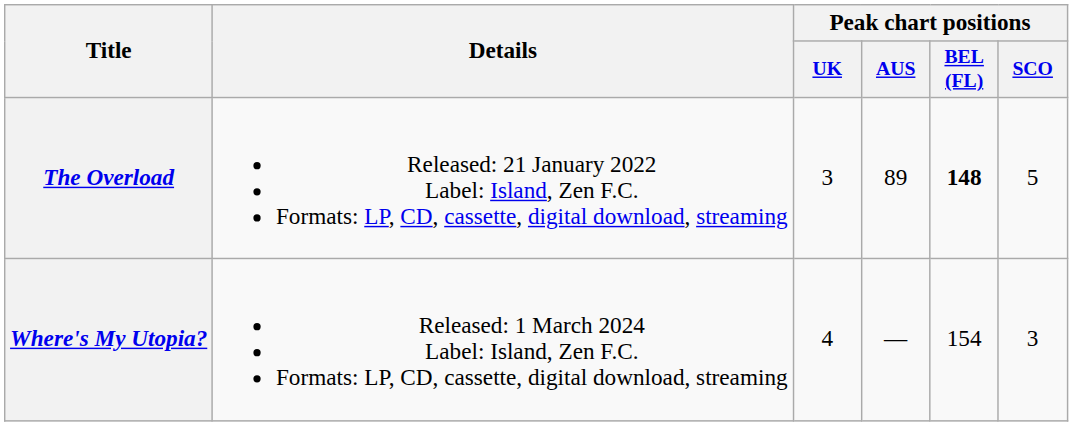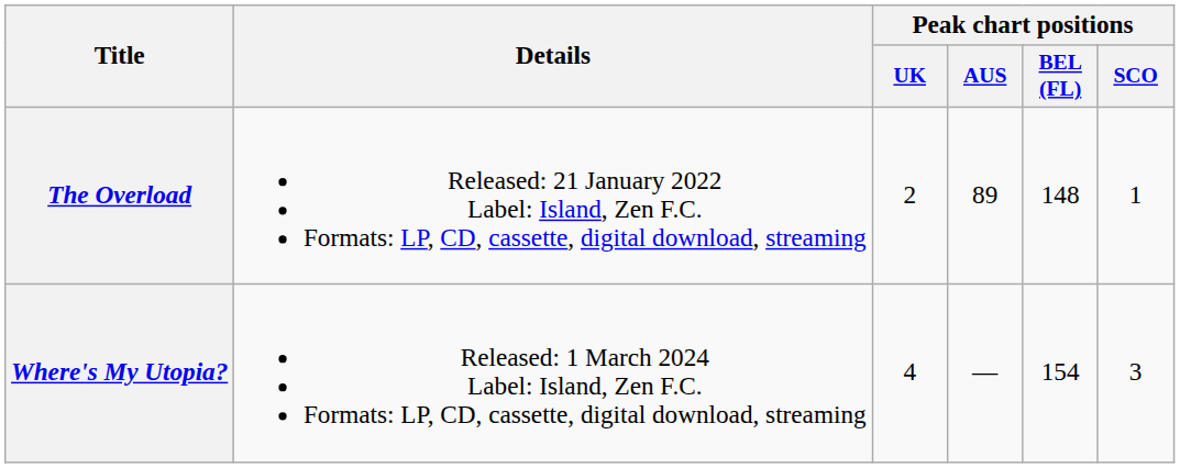 <table class="wikitable plainrowheaders" style="text-align:center;">
 <tr>
 <th scope="col" rowspan="2">Title</th>
 <th scope="col" rowspan="2">Details</th>
 <th scope="col" colspan="4">Peak chart positions</th>
 </tr>
 <tr>
 <th scope="col" style="width:3em;font-size:85%;"><a href='#'>UK</a><br></th>
 <th scope="col" style="width:3em;font-size:85%;"><a href='#'>AUS</a><br></th>
 <th scope="col" style="width:3em;font-size:85%;"><a href='#'>BEL<br>(FL)</a><br></th>
 <th scope="col" style="width:3em;font-size:85%;"><a href='#'>SCO</a><br></th>
 </tr>
 <tr>
 <th scope="row"><em><a href='#'>The Overload</a></em></th>
 <td><br><ul><li>Released: 21 January 2022</li><li>Label: <a href='#'>Island</a>, Zen F.C.</li><li>Formats: <a href='#'>LP</a>, <a href='#'>CD</a>, <a href='#'>cassette</a>, <a href='#'>digital download</a>, <a href='#'>streaming</a></li></ul></td>
-<td>3</td>
+<td>2</td>
 <td>89</td>
-<td><strong>148</strong></td>
-<td>5</td>
+<td>148</td>
+<td>1</td>
 </tr>
 <tr>
 <th scope="row"><em><a href='#'>Where's My Utopia?</a></em></th>
 <td><br><ul><li>Released: 1 March 2024</li><li>Label: Island, Zen F.C.</li><li>Formats: LP, CD, cassette, digital download, streaming</li></ul></td>
 <td>4</td>
 <td>—</td>
 <td>154</td>
 <td>3</td>
 </tr>
 </table>
